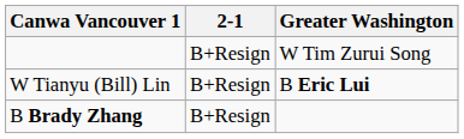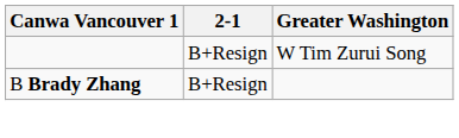 <table class="wikitable">
 <tr>
 <th>Canwa Vancouver 1</th>
 <th>2-1</th>
 <th>Greater Washington</th>
 </tr>
 <tr>
 <td></td>
 <td>B+Resign</td>
 <td>W Tim Zurui Song</td>
 </tr>
 <tr>
-<td>W Tianyu (Bill) Lin</td>
-<td>B+Resign</td>
-<td>B <strong>Eric Lui</strong></td>
-</tr>
-<tr>
 <td>B <strong>Brady Zhang</strong></td>
 <td>B+Resign</td>
 <td></td>
 </tr>
 </table>
